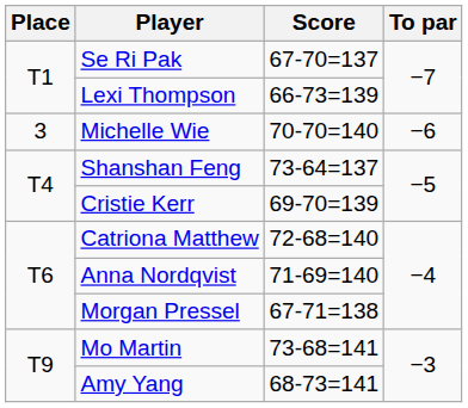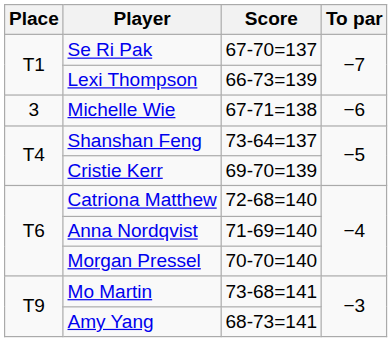 <table class="wikitable">
 <tr>
 <th>Place</th>
 <th>Player</th>
 <th>Score</th>
 <th>To par</th>
 </tr>
 <tr>
 <td align=center rowspan=2>T1</td>
 <td> <a href='#'>Se Ri Pak</a></td>
 <td align=center>67-70=137</td>
 <td align=center rowspan=2>−7</td>
 </tr>
 <tr>
 <td> <a href='#'>Lexi Thompson</a></td>
 <td align=center>66-73=139</td>
 </tr>
 <tr>
 <td align=center>3</td>
 <td> <a href='#'>Michelle Wie</a></td>
-<td align=center>70-70=140</td>
+<td align=center>67-71=138</td>
 <td align=center>−6</td>
 </tr>
 <tr>
 <td align=center rowspan=2>T4</td>
 <td> <a href='#'>Shanshan Feng</a></td>
 <td align=center>73-64=137</td>
 <td align=center rowspan=2>−5</td>
 </tr>
 <tr>
 <td> <a href='#'>Cristie Kerr</a></td>
 <td align=center>69-70=139</td>
 </tr>
 <tr>
 <td align=center rowspan=3>T6</td>
 <td> <a href='#'>Catriona Matthew</a></td>
 <td align=center>72-68=140</td>
 <td align=center rowspan=3>−4</td>
 </tr>
 <tr>
 <td> <a href='#'>Anna Nordqvist</a></td>
 <td align=center>71-69=140</td>
 </tr>
 <tr>
 <td> <a href='#'>Morgan Pressel</a></td>
-<td align=center>67-71=138</td>
+<td align=center>70-70=140</td>
 </tr>
 <tr>
 <td align=center rowspan=2>T9</td>
 <td> <a href='#'>Mo Martin</a></td>
 <td align=center>73-68=141</td>
 <td align=center rowspan=2>−3</td>
 </tr>
 <tr>
 <td> <a href='#'>Amy Yang</a></td>
 <td align=center>68-73=141</td>
 </tr>
 </table>
